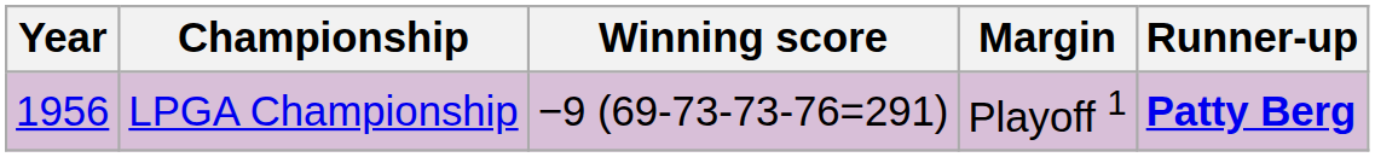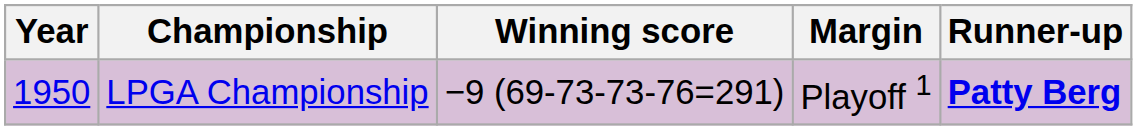 <table class="wikitable">
 <tr>
 <th>Year</th>
 <th>Championship</th>
 <th>Winning score</th>
 <th>Margin</th>
 <th>Runner-up</th>
 </tr>
 <tr style="background:#D8BFD8;">
-<td><a href='#'>1956</a></td>
+<td><a href='#'>1950</a></td>
 <td><a href='#'>LPGA Championship</a></td>
 <td>−9 (69-73-73-76=291)</td>
 <td>Playoff <sup>1</sup></td>
 <td><strong> <a href='#'>Patty Berg</a></strong></td>
 </tr>
 </table>
